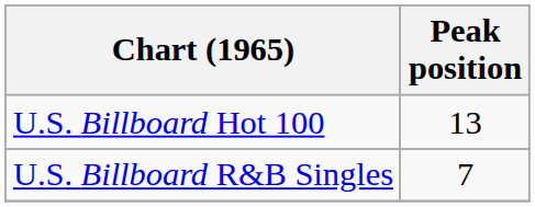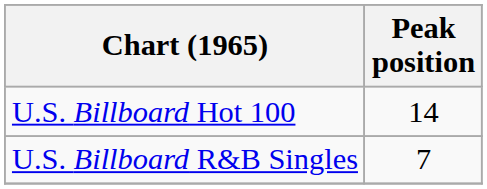 <table class="wikitable">
 <tr>
 <th align="left">Chart (1965)</th>
 <th align="center">Peak<br>position</th>
 </tr>
 <tr>
 <td align="left"><a href='#'>U.S. <em>Billboard</em> Hot 100</a></td>
-<td align="center">13</td>
+<td align="center">14</td>
 </tr>
 <tr>
 <td align="left"><a href='#'>U.S. <em>Billboard</em> R&B Singles</a></td>
 <td align="center">7</td>
 </tr>
 <tr>
 </tr>
 </table>
